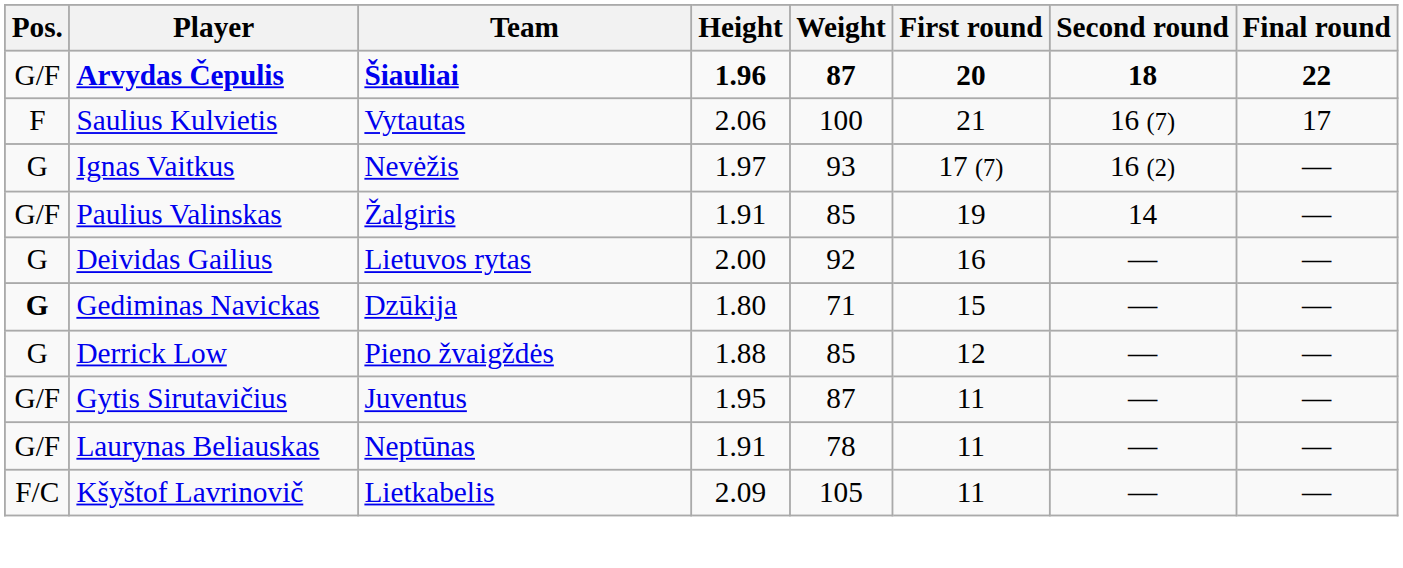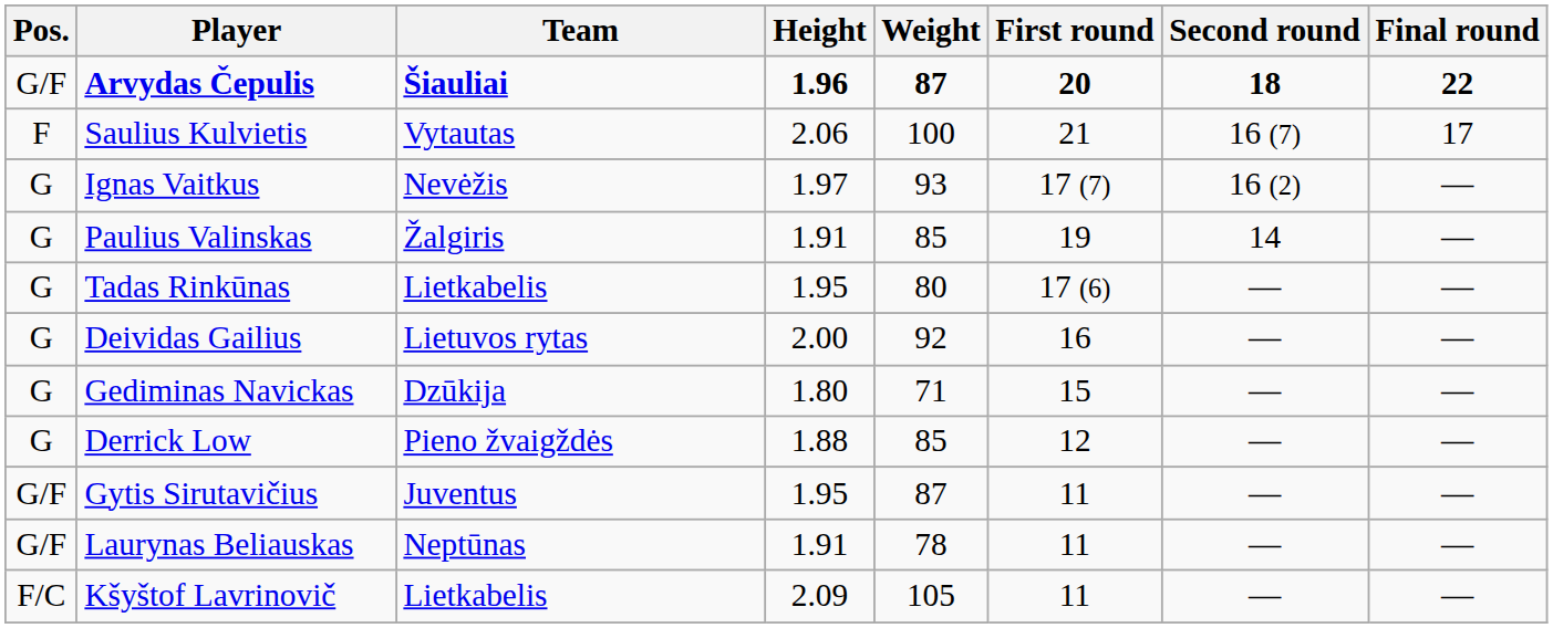 <table class="wikitable">
 <tr>
 <th>Pos.</th>
 <th style="width:150px;">Player</th>
 <th width=175>Team</th>
 <th>Height</th>
 <th>Weight</th>
 <th>First round</th>
 <th>Second round</th>
 <th>Final round</th>
 </tr>
 <tr>
 <td style="text-align:center">G/F</td>
 <td><strong><a href='#'>Arvydas Čepulis</a></strong></td>
 <td><strong><a href='#'>Šiauliai</a></strong></td>
 <td align=center><strong>1.96</strong></td>
 <td align=center><strong>87</strong></td>
 <td align=center><strong>20</strong></td>
 <td align=center><strong>18</strong></td>
 <td align=center><strong>22</strong></td>
 </tr>
 <tr>
 <td style="text-align:center">F</td>
 <td><a href='#'>Saulius Kulvietis</a></td>
 <td><a href='#'>Vytautas</a></td>
 <td align=center>2.06</td>
 <td align=center>100</td>
 <td align=center>21</td>
 <td align=center>16 <small>(7)</small></td>
 <td align=center>17</td>
 </tr>
 <tr>
 <td style="text-align:center">G</td>
 <td><a href='#'>Ignas Vaitkus</a></td>
 <td><a href='#'>Nevėžis</a></td>
 <td align=center>1.97</td>
 <td align=center>93</td>
 <td align=center>17 <small>(7)</small></td>
 <td align=center>16 <small>(2)</small></td>
 <td align=center>—</td>
 </tr>
 <tr>
-<td style="text-align:center">G/F</td>
+<td style="text-align:center">G</td>
 <td><a href='#'>Paulius Valinskas</a></td>
 <td><a href='#'>Žalgiris</a></td>
 <td align=center>1.91</td>
 <td align=center>85</td>
 <td align=center>19</td>
 <td align=center>14</td>
+<td align=center>—</td>
+</tr>
+<tr>
+<td style="text-align:center">G</td>
+<td><a href='#'>Tadas Rinkūnas</a></td>
+<td><a href='#'>Lietkabelis</a></td>
+<td align=center>1.95</td>
+<td align=center>80</td>
+<td align=center>17 <small>(6)</small></td>
+<td align=center>—</td>
 <td align=center>—</td>
 </tr>
 <tr>
 <td style="text-align:center">G</td>
 <td><a href='#'>Deividas Gailius</a></td>
 <td><a href='#'>Lietuvos rytas</a></td>
 <td align=center>2.00</td>
 <td align=center>92</td>
 <td align=center>16</td>
 <td align=center>—</td>
 <td align=center>—</td>
 </tr>
 <tr>
-<td style="text-align:center"><strong>G</strong></td>
+<td style="text-align:center">G</td>
 <td><a href='#'>Gediminas Navickas</a></td>
 <td><a href='#'>Dzūkija</a></td>
 <td align=center>1.80</td>
 <td align=center>71</td>
 <td align=center>15</td>
 <td align=center>—</td>
 <td align=center>—</td>
 </tr>
 <tr>
 <td style="text-align:center">G</td>
 <td><a href='#'>Derrick Low</a></td>
 <td><a href='#'>Pieno žvaigždės</a></td>
 <td align=center>1.88</td>
 <td align=center>85</td>
 <td align=center>12</td>
 <td align=center>—</td>
 <td align=center>—</td>
 </tr>
 <tr>
 <td style="text-align:center">G/F</td>
 <td><a href='#'>Gytis Sirutavičius</a></td>
 <td><a href='#'>Juventus</a></td>
 <td align=center>1.95</td>
 <td align=center>87</td>
 <td align=center>11</td>
 <td align=center>—</td>
 <td align=center>—</td>
 </tr>
 <tr>
 <td style="text-align:center">G/F</td>
 <td><a href='#'>Laurynas Beliauskas</a></td>
 <td><a href='#'>Neptūnas</a></td>
 <td align=center>1.91</td>
 <td align=center>78</td>
 <td align=center>11</td>
 <td align=center>—</td>
 <td align=center>—</td>
 </tr>
 <tr>
 <td style="text-align:center">F/C</td>
 <td><a href='#'>Kšyštof Lavrinovič</a></td>
 <td><a href='#'>Lietkabelis</a></td>
 <td align=center>2.09</td>
 <td align=center>105</td>
 <td align=center>11</td>
 <td align=center>—</td>
 <td align=center>—</td>
 </tr>
 </table>
